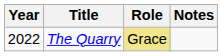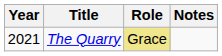 <table class="wikitable sortable">
 <tr>
 <th>Year</th>
 <th>Title</th>
 <th>Role</th>
 <th>Notes</th>
 </tr>
 <tr>
-<td>2022</td>
+<td>2021</td>
 <td><em><a href='#'>The Quarry</a></em></td>
 <td style="background: khaki;">Grace</td>
 <td></td>
 </tr>
 </table>
